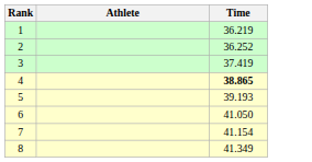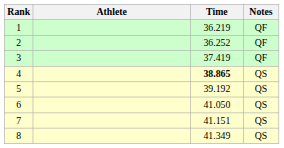 <table class=wikitable style="text-align:center">
 <tr>
 <th width=40>Rank</th>
 <th width=250>Athlete</th>
 <th width=80>Time</th>
+<th width=50>Notes</th>
 </tr>
 <tr bgcolor="ccffcc">
 <td>1</td>
 <td align=left></td>
 <td>36.219</td>
+<td>QF</td>
 </tr>
 <tr bgcolor="ccffcc">
 <td>2</td>
 <td align=left></td>
 <td>36.252</td>
+<td>QF</td>
 </tr>
 <tr bgcolor="ccffcc">
 <td>3</td>
 <td align=left></td>
 <td>37.419</td>
+<td>QF</td>
 </tr>
 <tr bgcolor="#ffffcc">
 <td>4</td>
 <td align=left></td>
 <td><strong>38.865</strong></td>
+<td>QS</td>
 </tr>
 <tr bgcolor="#ffffcc">
 <td>5</td>
 <td align=left></td>
-<td>39.193</td>
+<td>39.192</td>
+<td>QS</td>
 </tr>
 <tr bgcolor="#ffffcc">
 <td>6</td>
 <td align=left></td>
 <td>41.050</td>
+<td>QS</td>
 </tr>
 <tr bgcolor="#ffffcc">
 <td>7</td>
 <td align=left></td>
-<td>41.154</td>
+<td>41.151</td>
+<td>QS</td>
 </tr>
 <tr bgcolor="#ffffcc">
 <td>8</td>
 <td align=left></td>
 <td>41.349</td>
+<td>QS</td>
 </tr>
 </table>
